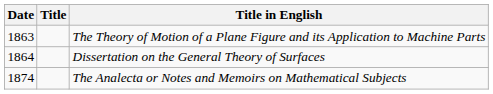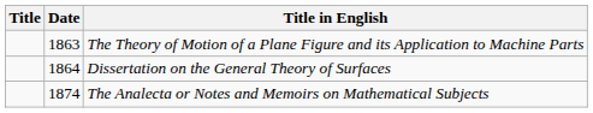 <table class="wikitable">
 <tr>
+<th>Title</th>
 <th>Date</th>
-<th>Title</th>
 <th>Title in English</th>
 </tr>
 <tr>
+<td></td>
 <td>1863</td>
-<td></td>
 <td><em>The Theory of Motion of a Plane Figure and its Application to Machine Parts</em></td>
 </tr>
 <tr>
+<td></td>
 <td>1864</td>
-<td></td>
 <td><em>Dissertation on the General Theory of Surfaces</em></td>
 </tr>
 <tr>
+<td></td>
 <td>1874</td>
-<td></td>
 <td><em>The Analecta or Notes and Memoirs on Mathematical Subjects</em></td>
 </tr>
 </table>
